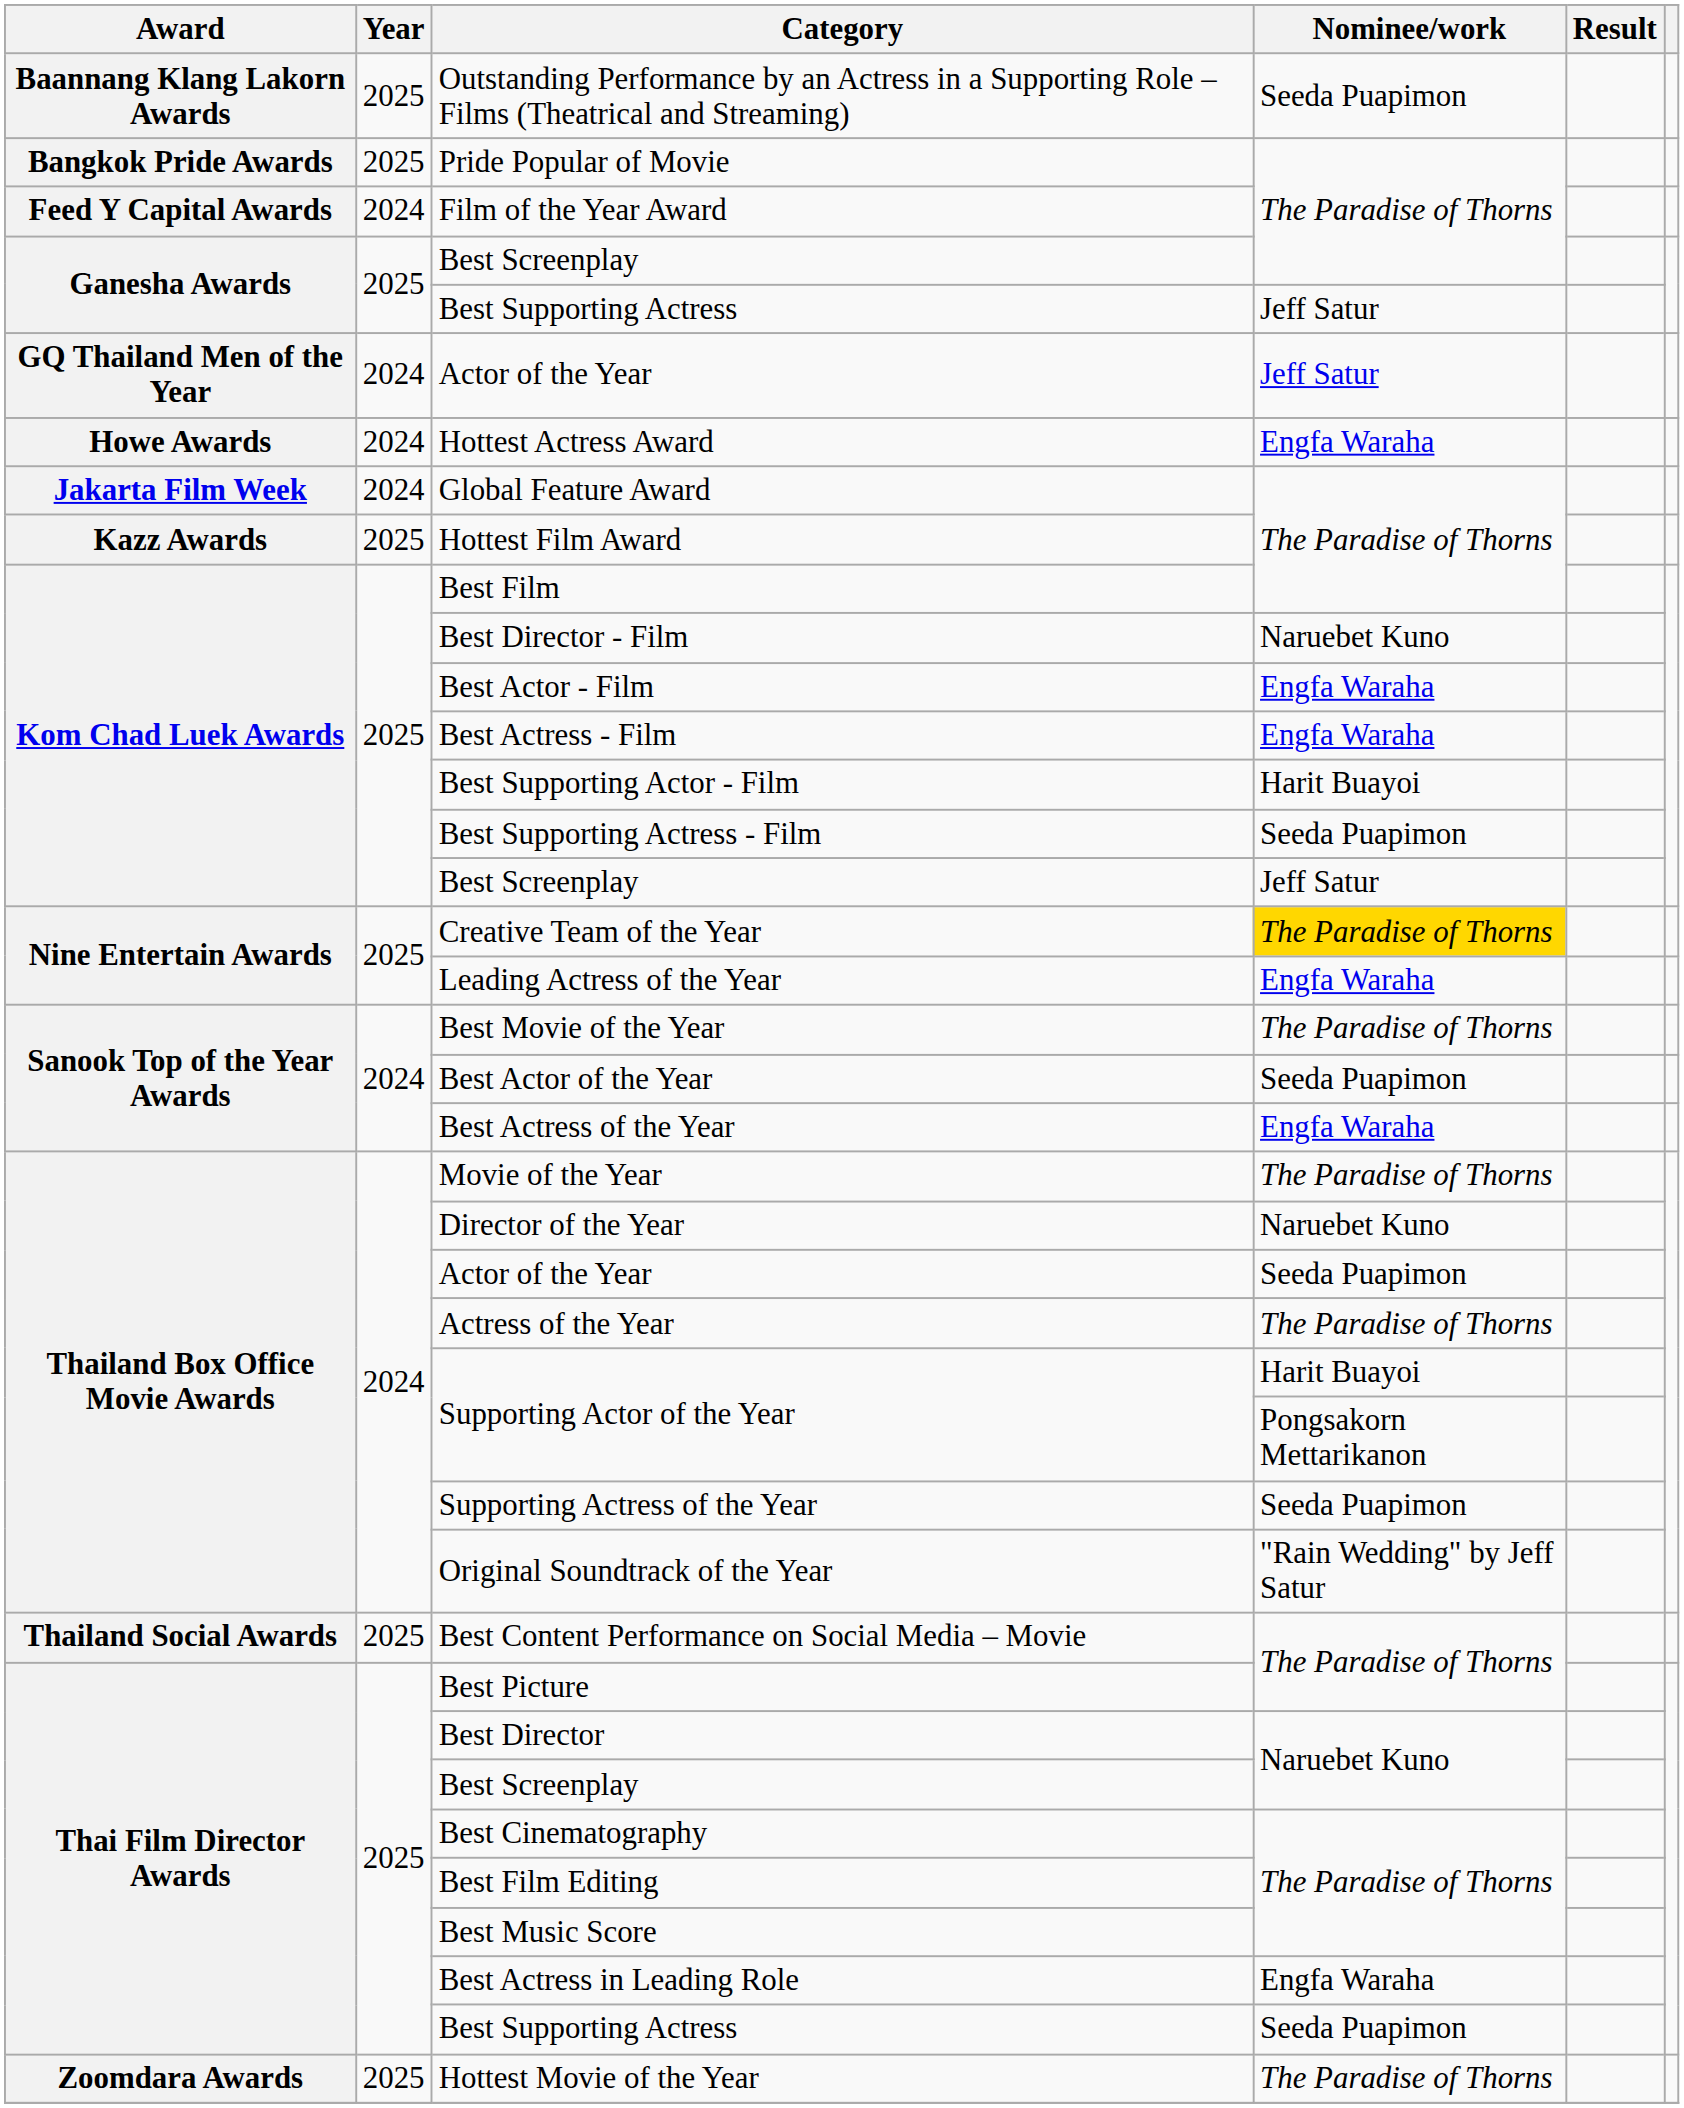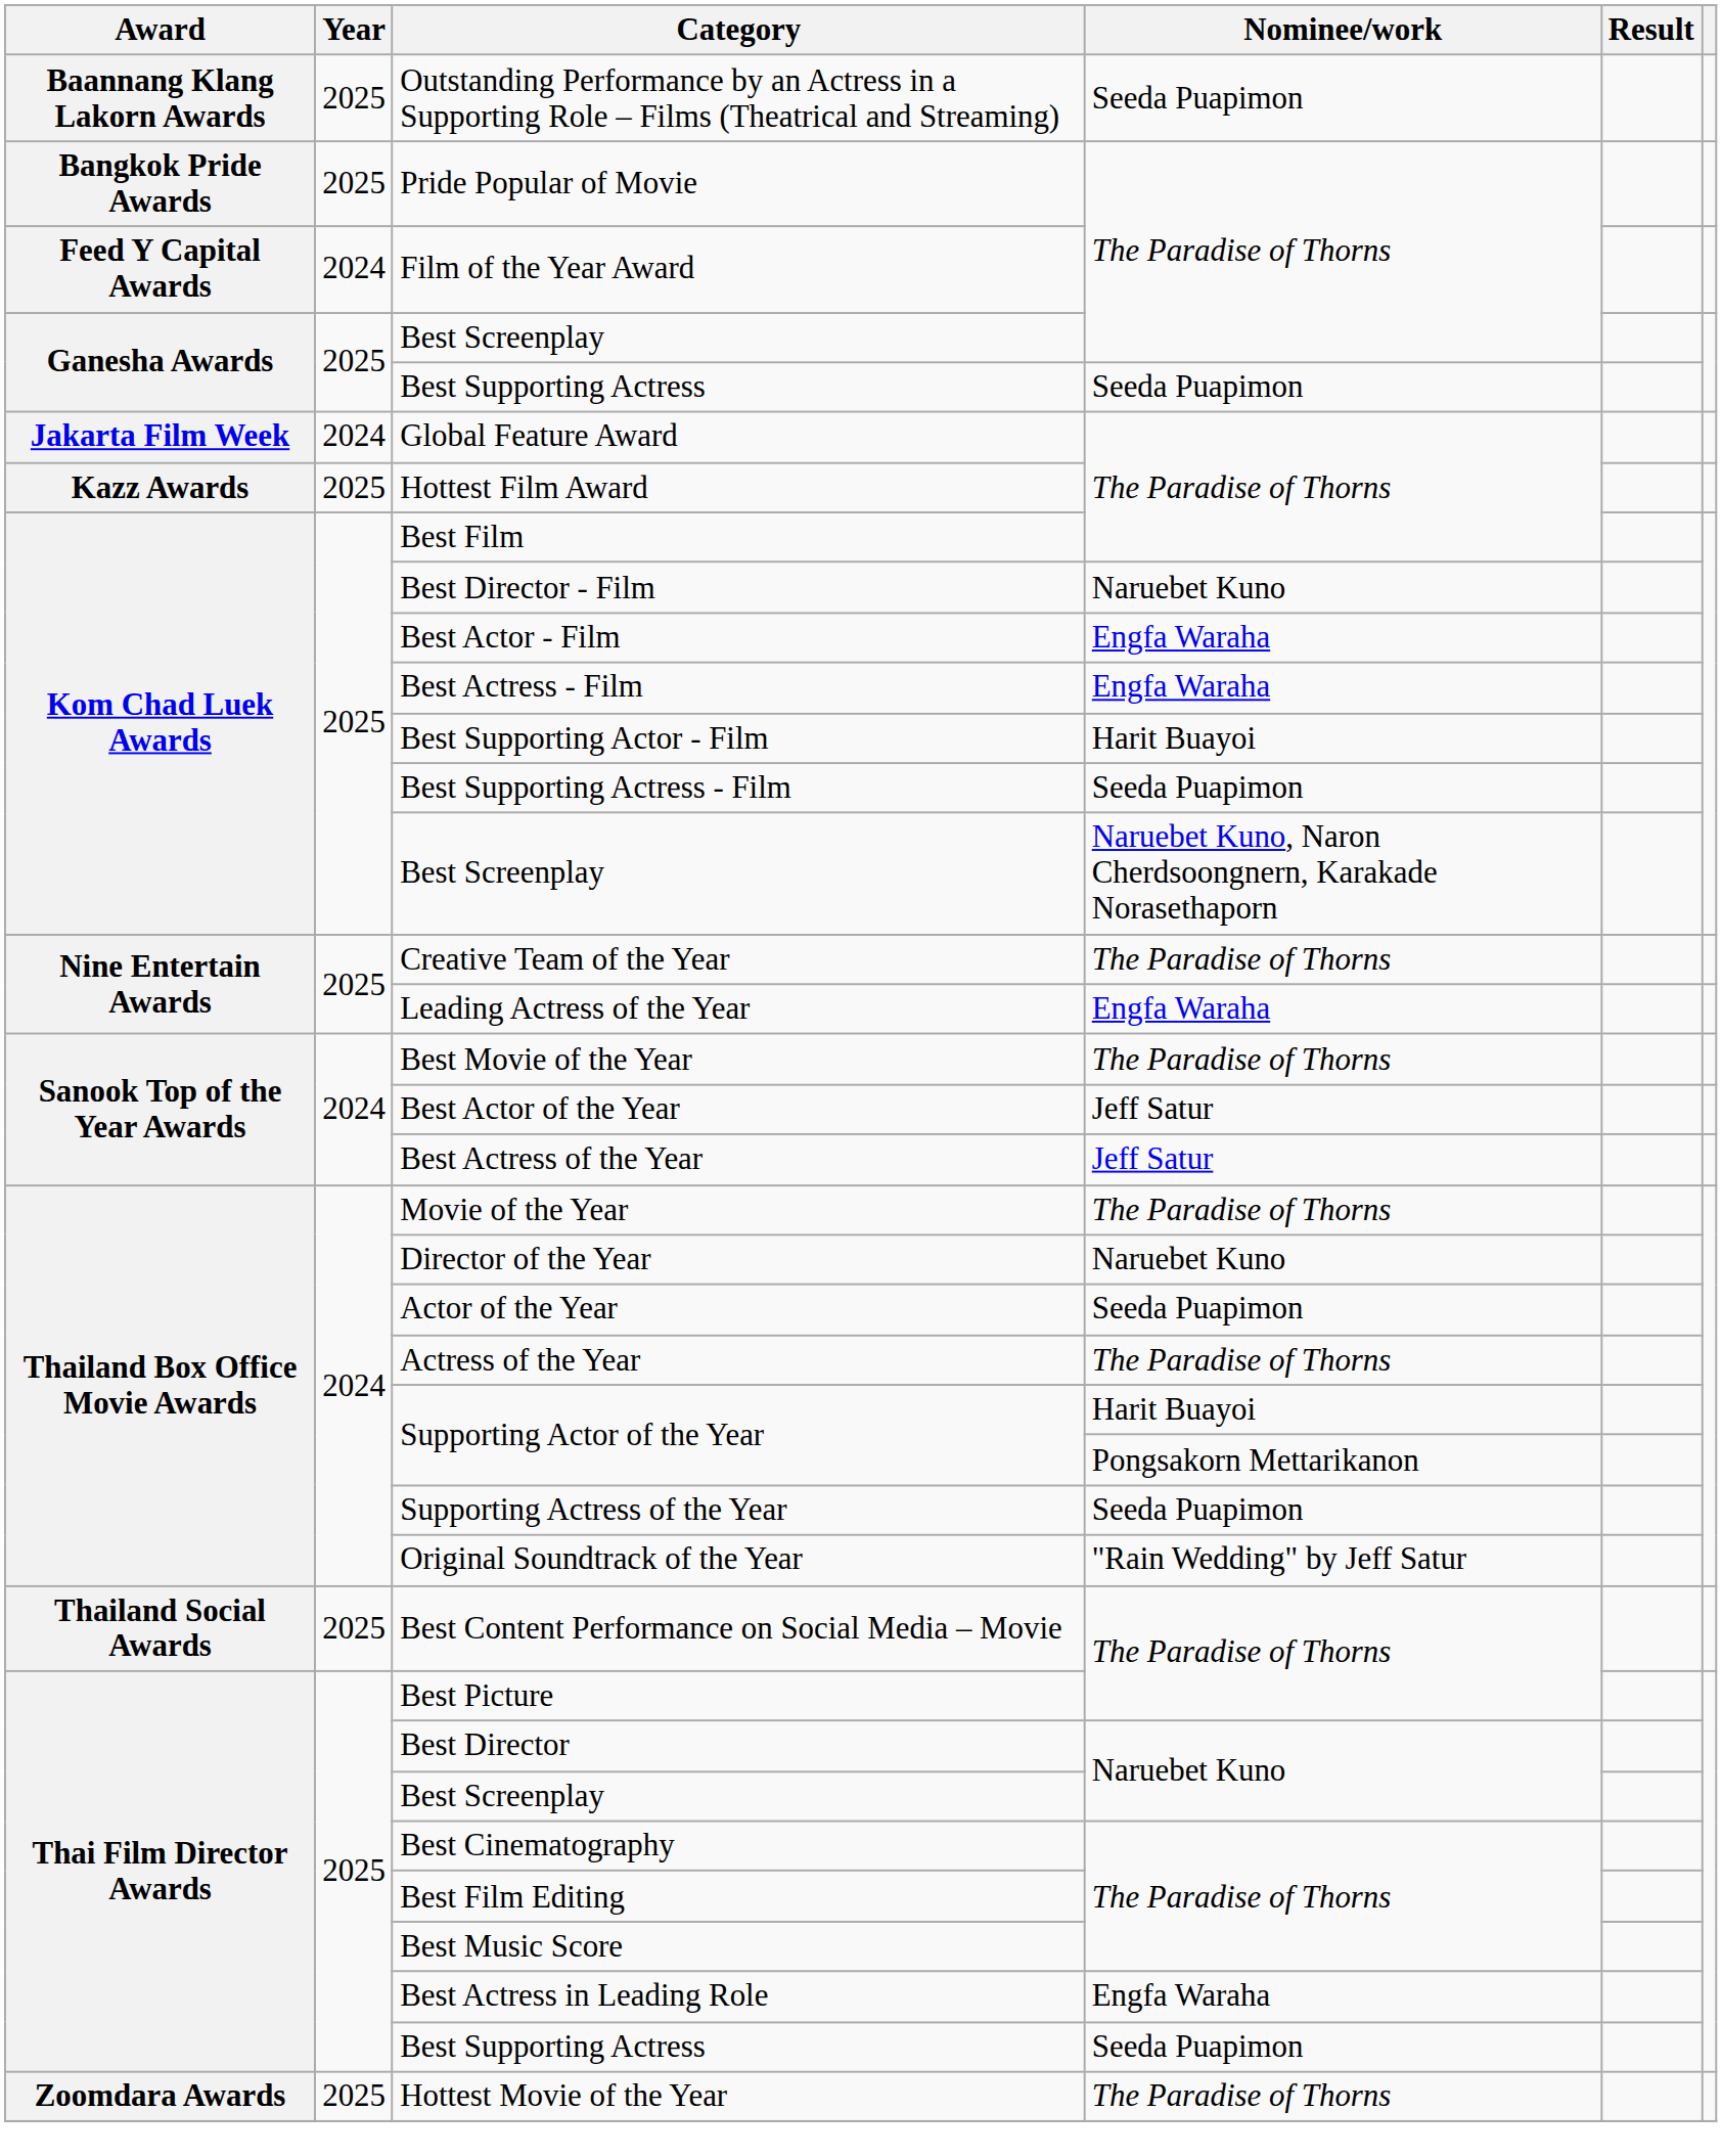 <table class="wikitable sortable plainrowheaders">
 <tr>
 <th scope="col">Award</th>
 <th scope="col">Year</th>
 <th scope="col">Category</th>
 <th scope="col">Nominee/work</th>
 <th scope="col">Result</th>
 <th scope="col" class="unsortable"></th>
 </tr>
 <tr>
 <th scope=row>Baannang Klang Lakorn Awards</th>
 <td style="text-align: center;">2025</td>
 <td>Outstanding Performance by an Actress in a Supporting Role – Films (Theatrical and Streaming)</td>
 <td>Seeda Puapimon</td>
 <td></td>
 <td style="text-align: center;"></td>
 </tr>
 <tr>
 <th scope=row>Bangkok Pride Awards</th>
 <td style="text-align: center;">2025</td>
 <td>Pride Popular of Movie</td>
 <td rowspan=3><em>The Paradise of Thorns</em></td>
 <td></td>
 <td style="text-align: center;"></td>
 </tr>
 <tr>
 <th scope="row">Feed Y Capital Awards</th>
 <td style="text-align:center;">2024</td>
 <td>Film of the Year Award</td>
 <td></td>
 <td style="text-align:center;"></td>
 </tr>
 <tr>
 <th scope="row" rowspan="2">Ganesha Awards</th>
 <td style="text-align:center;" rowspan="2">2025</td>
 <td>Best Screenplay</td>
 <td></td>
 <td style="text-align:center;" rowspan=2></td>
 </tr>
 <tr>
 <td>Best Supporting Actress</td>
-<td>Jeff Satur</td>
+<td>Seeda Puapimon</td>
 <td></td>
-</tr>
-<tr>
-<th scope="row">GQ Thailand Men of the Year</th>
-<td style="text-align:center;">2024</td>
-<td>Actor of the Year</td>
-<td><a href='#'>Jeff Satur</a></td>
-<td></td>
-<td style="text-align:center;"></td>
-</tr>
-<tr>
-<th scope="row">Howe Awards</th>
-<td style="text-align:center;">2024</td>
-<td>Hottest Actress Award</td>
-<td><a href='#'>Engfa Waraha</a></td>
-<td></td>
-<td style="text-align:center;"></td>
 </tr>
 <tr>
 <th scope="row"><a href='#'>Jakarta Film Week</a></th>
 <td style="text-align:center;">2024</td>
 <td>Global Feature Award</td>
 <td rowspan="3"><em>The Paradise of Thorns</em></td>
 <td></td>
 <td style="text-align:center;"></td>
 </tr>
 <tr>
 <th scope="row">Kazz Awards</th>
 <td style="text-align:center;">2025</td>
 <td>Hottest Film Award</td>
 <td></td>
 <td style="text-align:center;"></td>
 </tr>
 <tr>
 <th scope="row" rowspan=7><a href='#'>Kom Chad Luek Awards</a></th>
 <td style="text-align:center;" rowspan="7">2025</td>
 <td>Best Film</td>
 <td></td>
 <td style="text-align:center;" rowspan=7></td>
 </tr>
 <tr>
 <td>Best Director - Film</td>
 <td>Naruebet Kuno</td>
 <td></td>
 </tr>
 <tr>
 <td>Best Actor - Film</td>
 <td><a href='#'>Engfa Waraha</a></td>
 <td></td>
 </tr>
 <tr>
 <td>Best Actress - Film</td>
 <td><a href='#'>Engfa Waraha</a></td>
 <td></td>
 </tr>
 <tr>
 <td>Best Supporting Actor - Film</td>
 <td>Harit Buayoi</td>
 <td></td>
 </tr>
 <tr>
 <td>Best Supporting Actress - Film</td>
 <td>Seeda Puapimon</td>
 <td></td>
 </tr>
 <tr>
 <td>Best Screenplay</td>
-<td>Jeff Satur</td>
+<td><a href='#'>Naruebet Kuno</a>, Naron Cherdsoongnern, Karakade Norasethaporn</td>
 <td></td>
 </tr>
 <tr>
 <th scope="row" rowspan=2>Nine Entertain Awards</th>
 <td style="text-align:center;" rowspan=2>2025</td>
 <td>Creative Team of the Year</td>
-<td style="background: gold;"><em>The Paradise of Thorns</em></td>
+<td><em>The Paradise of Thorns</em></td>
 <td></td>
 <td style="text-align:center;"></td>
 </tr>
 <tr>
 <td>Leading Actress of the Year</td>
 <td><a href='#'>Engfa Waraha</a></td>
 <td></td>
 <td style="text-align:center;"></td>
 </tr>
 <tr>
 <th rowspan="3" scope="row">Sanook Top of the Year Awards</th>
 <td rowspan="3" style="text-align:center;">2024</td>
 <td>Best Movie of the Year</td>
 <td><em>The Paradise of Thorns</em></td>
 <td></td>
 <td style="text-align:center;"></td>
 </tr>
 <tr>
 <td>Best Actor of the Year</td>
-<td>Seeda Puapimon</td>
+<td>Jeff Satur</td>
 <td></td>
 <td style="text-align:center;"></td>
 </tr>
 <tr>
 <td>Best Actress of the Year</td>
-<td><a href='#'>Engfa Waraha</a></td>
+<td><a href='#'>Jeff Satur</a></td>
 <td></td>
 <td style="text-align:center;"></td>
 </tr>
 <tr>
 <th scope="row" rowspan=8>Thailand Box Office Movie Awards</th>
 <td style="text-align:center;" rowspan="8">2024</td>
 <td>Movie of the Year</td>
 <td><em>The Paradise of Thorns</em></td>
 <td></td>
 <td style="text-align:center;" rowspan=8></td>
 </tr>
 <tr>
 <td>Director of the Year</td>
 <td>Naruebet Kuno</td>
 <td></td>
 </tr>
 <tr>
 <td>Actor of the Year</td>
 <td>Seeda Puapimon</td>
 <td></td>
 </tr>
 <tr>
 <td>Actress of the Year</td>
 <td><em>The Paradise of Thorns</em></td>
 <td></td>
 </tr>
 <tr>
 <td rowspan="2">Supporting Actor of the Year</td>
 <td>Harit Buayoi</td>
 <td></td>
 </tr>
 <tr>
 <td>Pongsakorn Mettarikanon</td>
 <td></td>
 </tr>
 <tr>
 <td>Supporting Actress of the Year</td>
 <td>Seeda Puapimon</td>
 <td></td>
 </tr>
 <tr>
 <td>Original Soundtrack of the Year</td>
 <td>"Rain Wedding" by Jeff Satur</td>
 <td></td>
 </tr>
 <tr>
 <th scope="row">Thailand Social Awards</th>
 <td style="text-align:center;">2025</td>
 <td>Best Content Performance on Social Media – Movie</td>
 <td rowspan="2"><em>The Paradise of Thorns</em></td>
 <td></td>
 <td style="text-align:center;"></td>
 </tr>
 <tr>
 <th rowspan="8" scope="row">Thai Film Director Awards</th>
 <td rowspan="8" style="text-align:center;">2025</td>
 <td>Best Picture</td>
 <td></td>
 <td rowspan="8" style="text-align:center;"></td>
 </tr>
 <tr>
 <td>Best Director</td>
 <td rowspan=2>Naruebet Kuno</td>
 <td></td>
 </tr>
 <tr>
 <td>Best Screenplay</td>
 <td></td>
 </tr>
 <tr>
 <td>Best Cinematography</td>
 <td rowspan=3><em>The Paradise of Thorns</em></td>
 <td></td>
 </tr>
 <tr>
 <td>Best Film Editing</td>
 <td></td>
 </tr>
 <tr>
 <td>Best Music Score</td>
 <td></td>
 </tr>
 <tr>
 <td>Best Actress in Leading Role</td>
 <td>Engfa Waraha</td>
 <td></td>
 </tr>
 <tr>
 <td>Best Supporting Actress</td>
 <td>Seeda Puapimon</td>
 <td></td>
 </tr>
 <tr>
 <th scope="row">Zoomdara Awards</th>
 <td style="text-align:center;">2025</td>
 <td>Hottest Movie of the Year</td>
 <td><em>The Paradise of Thorns</em></td>
 <td></td>
 <td style="text-align:center;"></td>
 </tr>
 <tr>
 </tr>
 </table>
